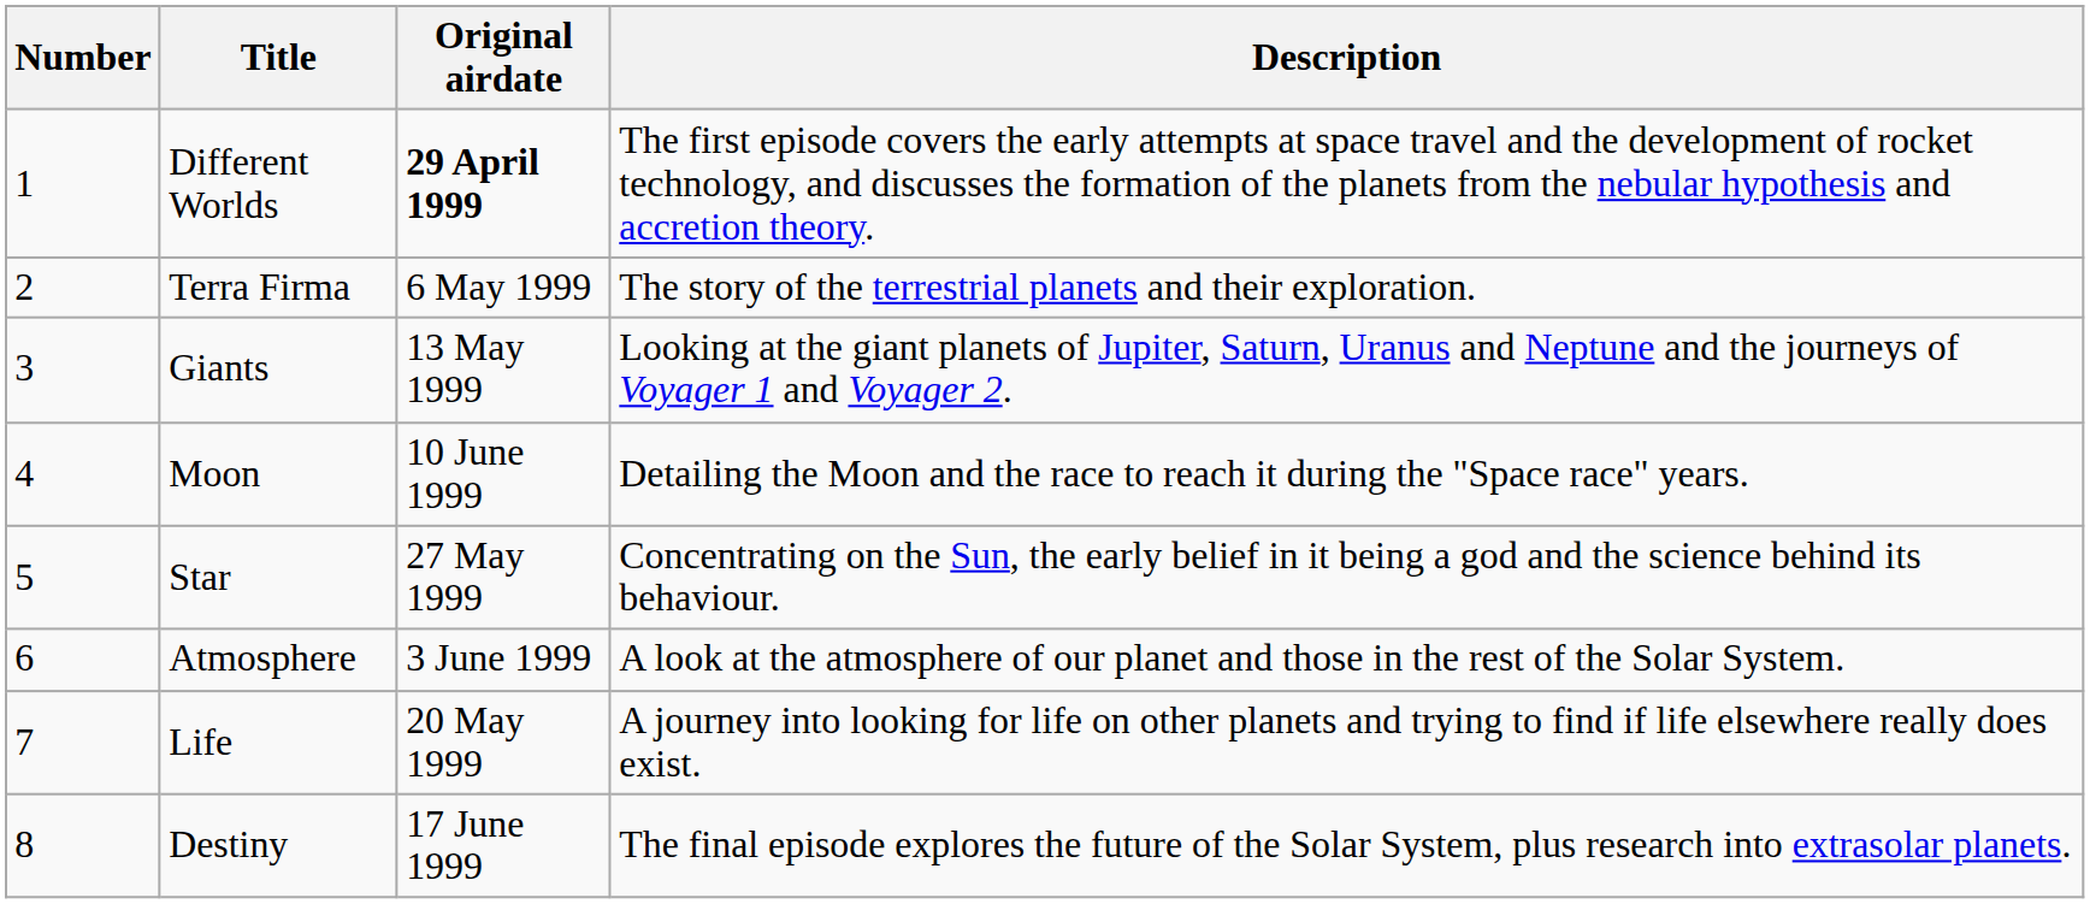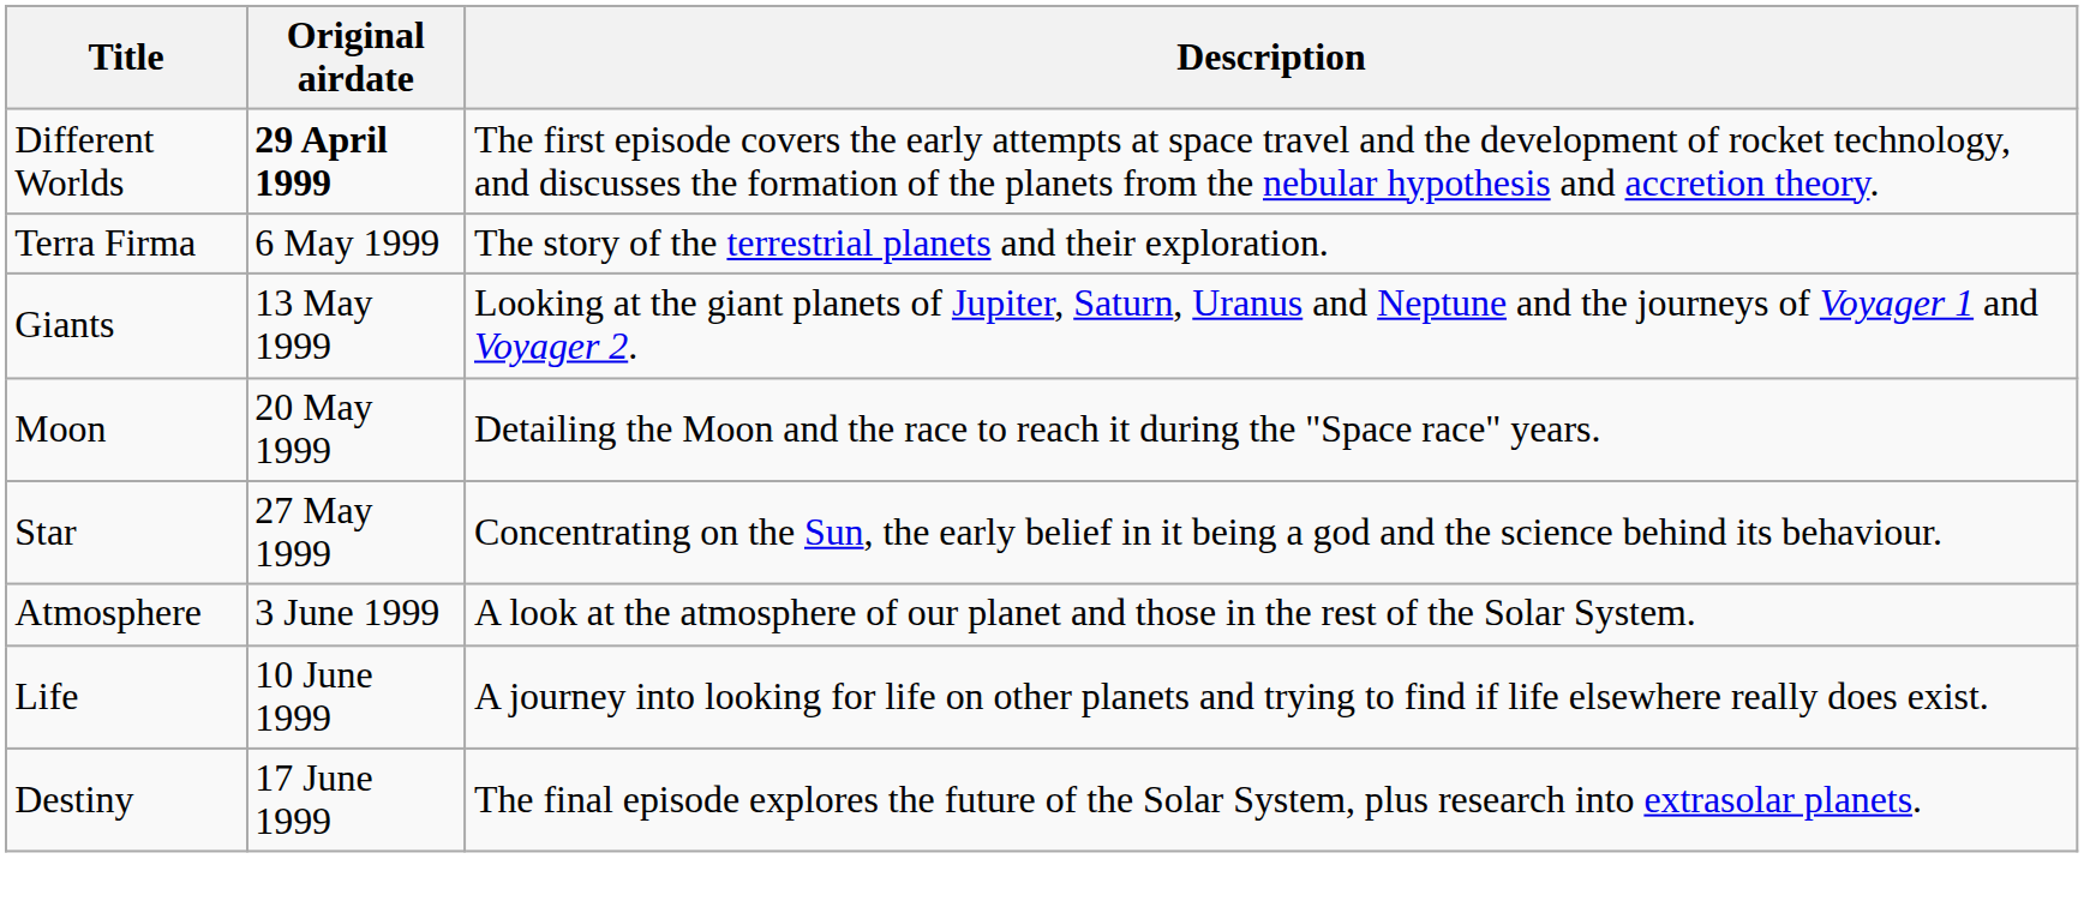 <table class="wikitable">
 <tr>
-<th>Number</th>
 <th>Title</th>
 <th>Original airdate</th>
 <th>Description</th>
 </tr>
 <tr>
-<td>1</td>
 <td>Different Worlds</td>
 <td><strong>29 April 1999</strong></td>
 <td>The first episode covers the early attempts at space travel and the development of rocket technology, and discusses the formation of the planets from the <a href='#'>nebular hypothesis</a> and <a href='#'>accretion theory</a>.</td>
 </tr>
 <tr>
-<td>2</td>
 <td>Terra Firma</td>
 <td>6 May 1999</td>
 <td>The story of the <a href='#'>terrestrial planets</a> and their exploration.</td>
 </tr>
 <tr>
-<td>3</td>
 <td>Giants</td>
 <td>13 May 1999</td>
 <td>Looking at the giant planets of <a href='#'>Jupiter</a>, <a href='#'>Saturn</a>, <a href='#'>Uranus</a> and <a href='#'>Neptune</a> and the journeys of <em><a href='#'>Voyager 1</a></em> and <em><a href='#'>Voyager 2</a></em>.</td>
 </tr>
 <tr>
-<td>4</td>
 <td>Moon</td>
-<td>10 June 1999</td>
+<td>20 May 1999</td>
 <td>Detailing the Moon and the race to reach it during the "Space race" years.</td>
 </tr>
 <tr>
-<td>5</td>
 <td>Star</td>
 <td>27 May 1999</td>
 <td>Concentrating on the <a href='#'>Sun</a>, the early belief in it being a god and the science behind its behaviour.</td>
 </tr>
 <tr>
-<td>6</td>
 <td>Atmosphere</td>
 <td>3 June 1999</td>
 <td>A look at the atmosphere of our planet and those in the rest of the Solar System.</td>
 </tr>
 <tr>
-<td>7</td>
 <td>Life</td>
-<td>20 May 1999</td>
+<td>10 June 1999</td>
 <td>A journey into looking for life on other planets and trying to find if life elsewhere really does exist.</td>
 </tr>
 <tr>
-<td>8</td>
 <td>Destiny</td>
 <td>17 June 1999</td>
 <td>The final episode explores the future of the Solar System, plus research into <a href='#'>extrasolar planets</a>.</td>
 </tr>
 </table>
